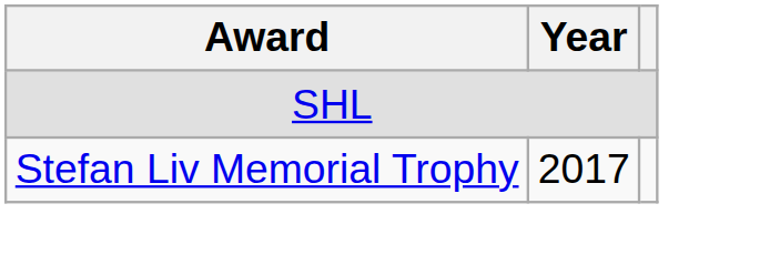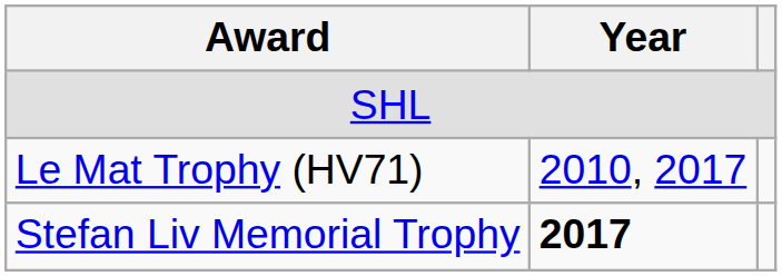 <table class="wikitable">
 <tr>
 <th>Award</th>
 <th>Year</th>
 <th></th>
 </tr>
 <tr ALIGN="center" bgcolor="#e0e0e0">
 <td colspan="3"><a href='#'>SHL</a></td>
 </tr>
 <tr>
+<td><a href='#'>Le Mat Trophy</a> (HV71)</td>
+<td><a href='#'>2010</a>, <a href='#'>2017</a></td>
+<td></td>
+</tr>
+<tr>
 <td><a href='#'>Stefan Liv Memorial Trophy</a></td>
-<td>2017</td>
+<td><strong>2017</strong></td>
 <td></td>
 </tr>
 </table>
